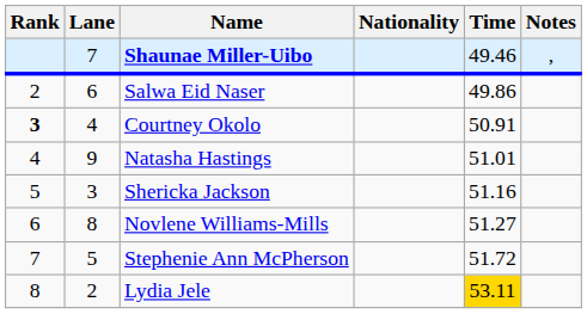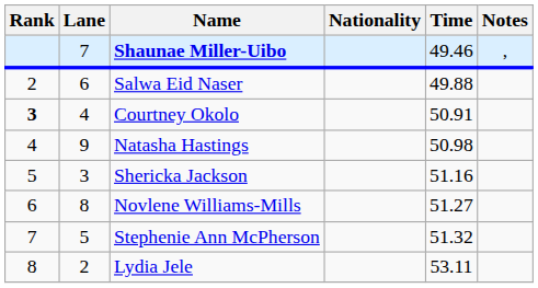 <table class="wikitable sortable" style="text-align:center">
 <tr>
 <th>Rank</th>
 <th>Lane</th>
 <th>Name</th>
 <th>Nationality</th>
 <th>Time</th>
 <th>Notes</th>
 </tr>
 <tr bgcolor=#daefff>
 <td></td>
 <td>7</td>
 <td align=left><strong><a href='#'>Shaunae Miller-Uibo</a></strong></td>
 <td align=left><strong></strong></td>
 <td>49.46</td>
 <td>, </td>
 </tr>
 <tr style="border-top:3px solid blue;">
 <td>2</td>
 <td>6</td>
 <td align=left><a href='#'>Salwa Eid Naser</a></td>
 <td align=left></td>
-<td>49.86</td>
+<td>49.88</td>
 <td></td>
 </tr>
 <tr>
 <td><strong>3</strong></td>
 <td>4</td>
 <td align=left><a href='#'>Courtney Okolo</a></td>
 <td align=left></td>
 <td>50.91</td>
 <td></td>
 </tr>
 <tr>
 <td>4</td>
 <td>9</td>
 <td align=left><a href='#'>Natasha Hastings</a></td>
 <td align=left></td>
-<td>51.01</td>
+<td>50.98</td>
 <td></td>
 </tr>
 <tr>
 <td>5</td>
 <td>3</td>
 <td align=left><a href='#'>Shericka Jackson</a></td>
 <td align=left></td>
 <td>51.16</td>
 <td></td>
 </tr>
 <tr>
 <td>6</td>
 <td>8</td>
 <td align=left><a href='#'>Novlene Williams-Mills</a></td>
 <td align=left></td>
 <td>51.27</td>
 <td></td>
 </tr>
 <tr>
 <td>7</td>
 <td>5</td>
 <td align=left><a href='#'>Stephenie Ann McPherson</a></td>
 <td align=left></td>
-<td>51.72</td>
+<td>51.32</td>
 <td></td>
 </tr>
 <tr>
 <td>8</td>
 <td>2</td>
 <td align=left><a href='#'>Lydia Jele</a></td>
 <td align=left></td>
-<td style="background: gold;">53.11</td>
+<td>53.11</td>
 <td></td>
 </tr>
 <tr>
 </tr>
 </table>
